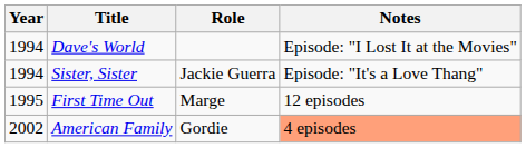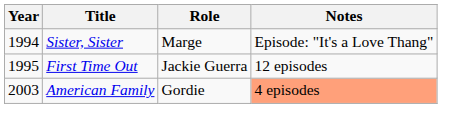 <table class="wikitable">
 <tr>
 <th>Year</th>
 <th>Title</th>
 <th>Role</th>
 <th>Notes</th>
 </tr>
 <tr>
 <td>1994</td>
-<td><em><a href='#'>Dave's World</a></em></td>
-<td></td>
-<td>Episode: "I Lost It at the Movies"</td>
-</tr>
-<tr>
-<td>1994</td>
 <td><em><a href='#'>Sister, Sister</a></em></td>
-<td>Jackie Guerra</td>
+<td>Marge</td>
 <td>Episode: "It's a Love Thang"</td>
 </tr>
 <tr>
 <td>1995</td>
 <td><em><a href='#'>First Time Out</a></em></td>
-<td>Marge</td>
+<td>Jackie Guerra</td>
 <td>12 episodes</td>
 </tr>
 <tr>
-<td>2002</td>
+<td>2003</td>
 <td><em><a href='#'>American Family</a></em></td>
 <td>Gordie</td>
 <td style="background: lightsalmon;">4 episodes</td>
 </tr>
 </table>
